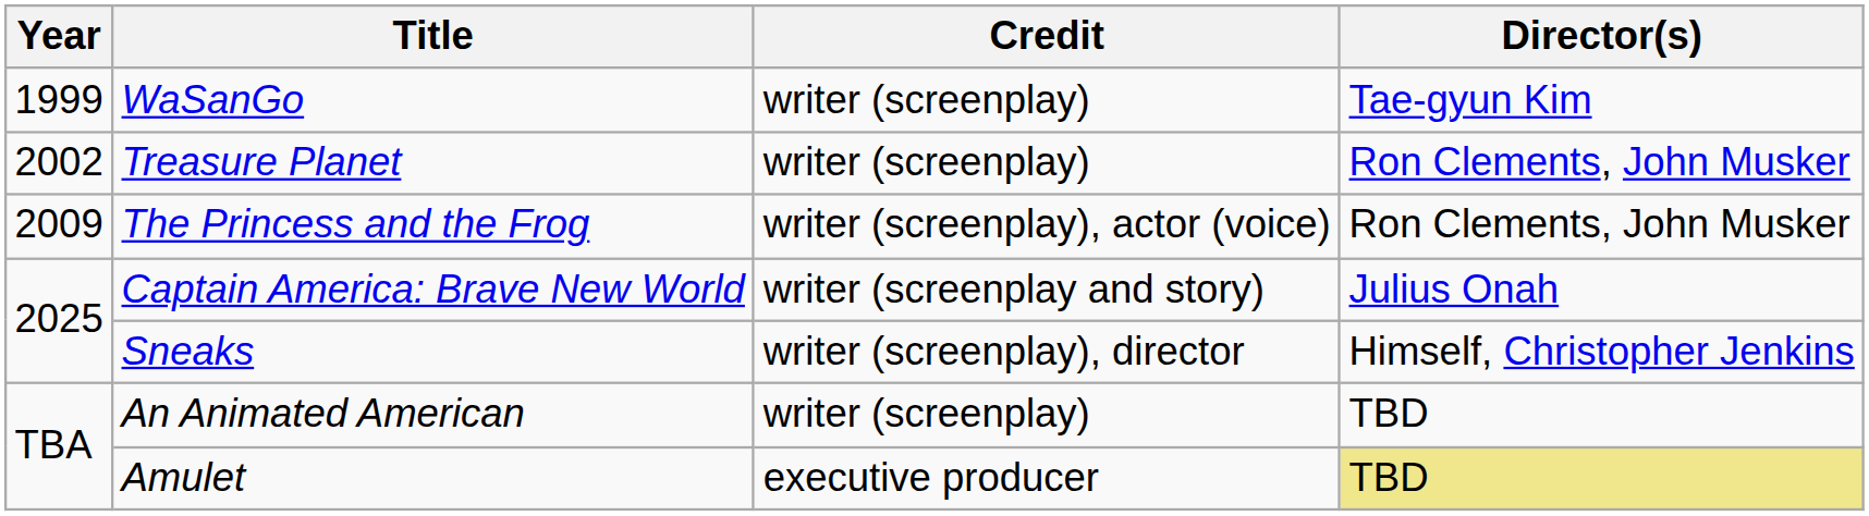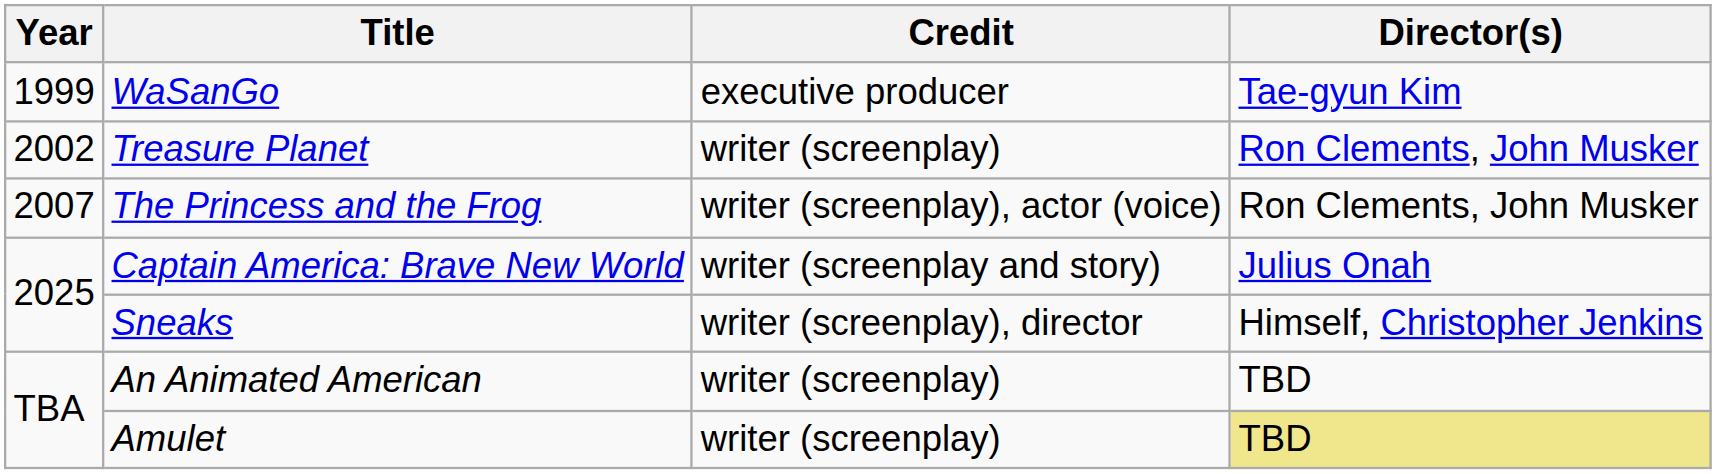 <table class="wikitable sortable">
 <tr>
 <th>Year</th>
 <th>Title</th>
 <th>Credit</th>
 <th>Director(s)</th>
 </tr>
 <tr>
 <td>1999</td>
 <td><em><a href='#'>WaSanGo</a></em></td>
-<td>writer (screenplay)</td>
+<td>executive producer</td>
 <td><a href='#'>Tae-gyun Kim</a></td>
 </tr>
 <tr>
 <td>2002</td>
 <td><em><a href='#'>Treasure Planet</a></em></td>
 <td>writer (screenplay)</td>
 <td><a href='#'>Ron Clements</a>, <a href='#'>John Musker</a></td>
 </tr>
 <tr>
-<td>2009</td>
+<td>2007</td>
 <td><em><a href='#'>The Princess and the Frog</a></em></td>
 <td>writer (screenplay), actor (voice)</td>
 <td>Ron Clements, John Musker</td>
 </tr>
 <tr>
 <td rowspan="2">2025</td>
 <td><em><a href='#'>Captain America: Brave New World</a></em></td>
 <td>writer (screenplay and story)</td>
 <td><a href='#'>Julius Onah</a></td>
 </tr>
 <tr>
 <td><em><a href='#'>Sneaks</a></em></td>
 <td>writer (screenplay), director</td>
 <td>Himself, <a href='#'>Christopher Jenkins</a></td>
 </tr>
 <tr>
 <td rowspan="2">TBA</td>
 <td><em>An Animated American</em></td>
 <td>writer (screenplay)</td>
 <td>TBD</td>
 </tr>
 <tr>
 <td><em>Amulet</em></td>
-<td>executive producer</td>
+<td>writer (screenplay)</td>
 <td style="background: khaki;">TBD</td>
 </tr>
 </table>
